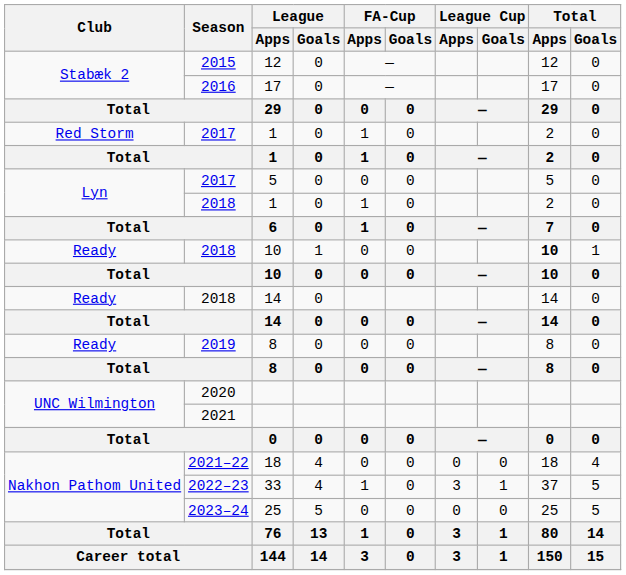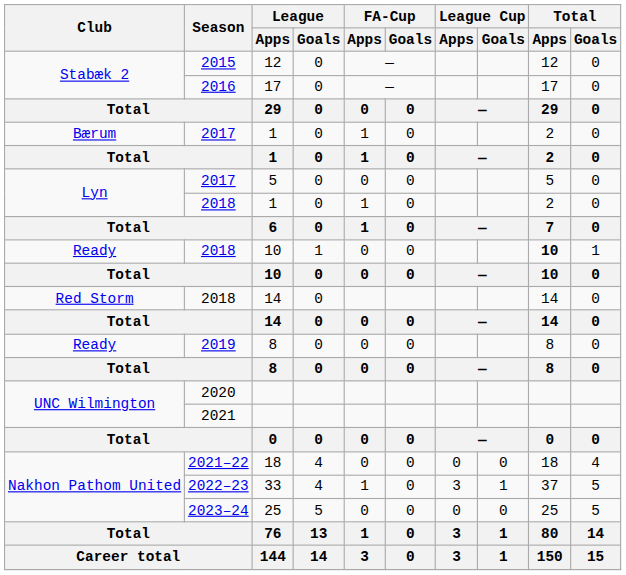 <table class="wikitable" style="text-align:center">
 <tr>
 <th rowspan="2">Club</th>
 <th rowspan="2">Season</th>
 <th colspan="2">League</th>
 <th colspan="2">FA-Cup</th>
 <th colspan="2">League Cup</th>
 <th colspan="2">Total</th>
 </tr>
 <tr>
 <th>Apps</th>
 <th>Goals</th>
 <th>Apps</th>
 <th>Goals</th>
 <th>Apps</th>
 <th>Goals</th>
 <th>Apps</th>
 <th>Goals</th>
 </tr>
 <tr>
 <td rowspan="2"><a href='#'>Stabæk 2</a></td>
 <td><a href='#'>2015</a></td>
 <td>12</td>
 <td>0</td>
 <td colspan="2">—</td>
 <td></td>
 <td></td>
 <td>12</td>
 <td>0</td>
 </tr>
 <tr>
 <td><a href='#'>2016</a></td>
 <td>17</td>
 <td>0</td>
 <td colspan="2">—</td>
 <td></td>
 <td></td>
 <td>17</td>
 <td>0</td>
 </tr>
 <tr>
 <th colspan=2>Total</th>
 <th>29</th>
 <th>0</th>
 <th>0</th>
 <th>0</th>
 <th colspan="2">—</th>
 <th>29</th>
 <th>0</th>
 </tr>
 <tr>
-<td rowspan="1"><a href='#'>Red Storm</a></td>
+<td rowspan="1"><a href='#'>Bærum</a></td>
 <td><a href='#'>2017</a></td>
 <td>1</td>
 <td>0</td>
 <td>1</td>
 <td>0</td>
 <td></td>
 <td></td>
 <td>2</td>
 <td>0</td>
 </tr>
 <tr>
 <th colspan=2>Total</th>
 <th>1</th>
 <th>0</th>
 <th>1</th>
 <th>0</th>
 <th colspan="2">—</th>
 <th>2</th>
 <th>0</th>
 </tr>
 <tr>
 <td rowspan="2"><a href='#'>Lyn</a></td>
 <td><a href='#'>2017</a></td>
 <td>5</td>
 <td>0</td>
 <td>0</td>
 <td>0</td>
 <td></td>
 <td></td>
 <td>5</td>
 <td>0</td>
 </tr>
 <tr>
 <td><a href='#'>2018</a></td>
 <td>1</td>
 <td>0</td>
 <td>1</td>
 <td>0</td>
 <td></td>
 <td></td>
 <td>2</td>
 <td>0</td>
 </tr>
 <tr>
 <th colspan=2>Total</th>
 <th>6</th>
 <th>0</th>
 <th>1</th>
 <th>0</th>
 <th colspan="2">—</th>
 <th>7</th>
 <th>0</th>
 </tr>
 <tr>
 <td rowspan="1"><a href='#'>Ready</a></td>
 <td><a href='#'>2018</a></td>
 <td>10</td>
 <td>1</td>
 <td>0</td>
 <td>0</td>
 <td></td>
 <td></td>
 <td><strong>10</strong></td>
 <td>1</td>
 </tr>
 <tr>
 <th colspan=2>Total</th>
 <th>10</th>
 <th>0</th>
 <th>0</th>
 <th>0</th>
 <th colspan="2">—</th>
 <th>10</th>
 <th>0</th>
 </tr>
 <tr>
-<td rowspan="1"><a href='#'>Ready</a></td>
+<td rowspan="1"><a href='#'>Red Storm</a></td>
 <td>2018</td>
 <td>14</td>
 <td>0</td>
 <td></td>
 <td></td>
 <td></td>
 <td></td>
 <td>14</td>
 <td>0</td>
 </tr>
 <tr>
 <th colspan=2>Total</th>
 <th>14</th>
 <th>0</th>
 <th>0</th>
 <th>0</th>
 <th colspan="2">—</th>
 <th>14</th>
 <th>0</th>
 </tr>
 <tr>
 <td rowspan="1"><a href='#'>Ready</a></td>
 <td><a href='#'>2019</a></td>
 <td>8</td>
 <td>0</td>
 <td>0</td>
 <td>0</td>
 <td></td>
 <td></td>
 <td>8</td>
 <td>0</td>
 </tr>
 <tr>
 <th colspan=2>Total</th>
 <th>8</th>
 <th>0</th>
 <th>0</th>
 <th>0</th>
 <th colspan="2">—</th>
 <th>8</th>
 <th>0</th>
 </tr>
 <tr>
 <td rowspan="2"><a href='#'>UNC Wilmington</a></td>
 <td>2020</td>
 <td></td>
 <td></td>
 <td></td>
 <td></td>
 <td></td>
 <td></td>
 <td></td>
 <td></td>
 </tr>
 <tr>
 <td>2021</td>
 <td></td>
 <td></td>
 <td></td>
 <td></td>
 <td></td>
 <td></td>
 <td></td>
 <td></td>
 </tr>
 <tr>
 <th colspan=2>Total</th>
 <th>0</th>
 <th>0</th>
 <th>0</th>
 <th>0</th>
 <th colspan="2">—</th>
 <th>0</th>
 <th>0</th>
 </tr>
 <tr>
 <td rowspan="3"><a href='#'>Nakhon Pathom United</a></td>
 <td><a href='#'>2021–22</a></td>
 <td>18</td>
 <td>4</td>
 <td>0</td>
 <td>0</td>
 <td>0</td>
 <td>0</td>
 <td>18</td>
 <td>4</td>
 </tr>
 <tr>
 <td><a href='#'>2022–23</a></td>
 <td>33</td>
 <td>4</td>
 <td>1</td>
 <td>0</td>
 <td>3</td>
 <td>1</td>
 <td>37</td>
 <td>5</td>
 </tr>
 <tr>
 <td><a href='#'>2023–24</a></td>
 <td>25</td>
 <td>5</td>
 <td>0</td>
 <td>0</td>
 <td>0</td>
 <td>0</td>
 <td>25</td>
 <td>5</td>
 </tr>
 <tr>
 <th colspan="2">Total</th>
 <th>76</th>
 <th>13</th>
 <th>1</th>
 <th>0</th>
 <th>3</th>
 <th>1</th>
 <th>80</th>
 <th>14</th>
 </tr>
 <tr>
 <th colspan="2">Career total</th>
 <th>144</th>
 <th>14</th>
 <th>3</th>
 <th>0</th>
 <th>3</th>
 <th>1</th>
 <th>150</th>
 <th>15</th>
 </tr>
 <tr>
 </tr>
 </table>
